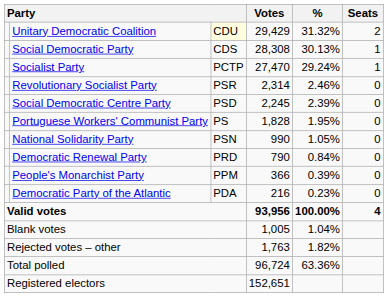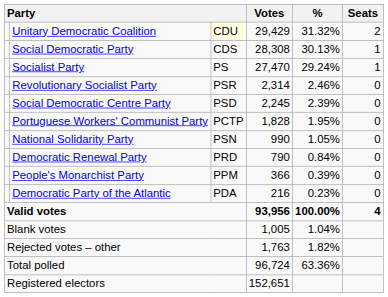 <table class="wikitable" border="1" style="text-align:right;">
 <tr>
 <th style="text-align:left;" colspan=3>Party</th>
 <th align=center width="50">Votes</th>
 <th align=center width="50">%</th>
 <th align=center width="50">Seats</th>
 </tr>
 <tr>
 <td></td>
 <td align=left style="white-space: nowrap;"><a href='#'>Unitary Democratic Coalition</a></td>
 <td align=left style="background: lightyellow;">CDU</td>
 <td>29,429</td>
 <td>31.32%</td>
 <td>2</td>
 </tr>
 <tr>
 <td></td>
 <td align=left><a href='#'>Social Democratic Party</a></td>
 <td align=left>CDS</td>
 <td>28,308</td>
 <td>30.13%</td>
 <td>1</td>
 </tr>
 <tr>
 <td></td>
 <td align=left><a href='#'>Socialist Party</a></td>
-<td align=left>PCTP</td>
+<td align=left>PS</td>
 <td>27,470</td>
 <td>29.24%</td>
 <td>1</td>
 </tr>
 <tr>
 <td></td>
 <td align=left><a href='#'>Revolutionary Socialist Party</a></td>
 <td align=left>PSR</td>
 <td>2,314</td>
 <td>2.46%</td>
 <td>0</td>
 </tr>
 <tr>
 <td></td>
 <td align=left style="white-space: nowrap;"><a href='#'>Social Democratic Centre Party</a></td>
 <td align=left>PSD</td>
 <td>2,245</td>
 <td>2.39%</td>
 <td>0</td>
 </tr>
 <tr>
 <td></td>
 <td align=left><a href='#'>Portuguese Workers' Communist Party</a></td>
-<td align=left>PS</td>
+<td align=left>PCTP</td>
 <td>1,828</td>
 <td>1.95%</td>
 <td>0</td>
 </tr>
 <tr>
 <td></td>
 <td align=left><a href='#'>National Solidarity Party</a></td>
 <td align=left>PSN</td>
 <td>990</td>
 <td>1.05%</td>
 <td>0</td>
 </tr>
 <tr>
 <td></td>
 <td align=left><a href='#'>Democratic Renewal Party</a></td>
 <td align=left>PRD</td>
 <td>790</td>
 <td>0.84%</td>
 <td>0</td>
 </tr>
 <tr>
 <td></td>
 <td align=left><a href='#'>People's Monarchist Party</a></td>
 <td align=left>PPM</td>
 <td>366</td>
 <td>0.39%</td>
 <td>0</td>
 </tr>
 <tr>
 <td></td>
 <td align=left><a href='#'>Democratic Party of the Atlantic</a></td>
 <td align=left>PDA</td>
 <td>216</td>
 <td>0.23%</td>
 <td>0</td>
 </tr>
 <tr style="font-weight:bold">
 <td align=left colspan=3>Valid votes</td>
 <td>93,956</td>
 <td>100.00%</td>
 <td>4</td>
 </tr>
 <tr>
 <td align=left colspan=3>Blank votes</td>
 <td>1,005</td>
 <td>1.04%</td>
 <td></td>
 </tr>
 <tr>
 <td align=left colspan=3>Rejected votes – other</td>
 <td>1,763</td>
 <td>1.82%</td>
 <td></td>
 </tr>
 <tr>
 <td align=left colspan=3>Total polled</td>
 <td>96,724</td>
 <td>63.36%</td>
 <td></td>
 </tr>
 <tr>
 <td align=left colspan=3>Registered electors</td>
 <td>152,651</td>
 <td></td>
 <td></td>
 </tr>
 </table>
